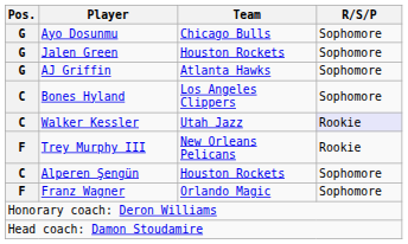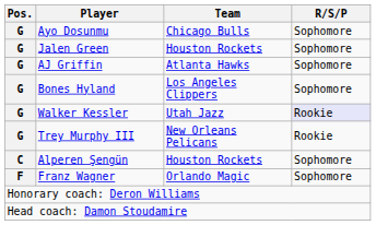 <table class="wikitable">
 <tr>
 <th>Pos.</th>
 <th style="width:150px;">Player</th>
 <th width=150>Team</th>
 <th width=90>R/S/P</th>
 </tr>
 <tr>
 <th>G</th>
 <td><a href='#'>Ayo Dosunmu</a></td>
 <td><a href='#'>Chicago Bulls</a></td>
 <td>Sophomore</td>
 </tr>
 <tr>
 <th>G</th>
 <td><a href='#'>Jalen Green</a></td>
 <td><a href='#'>Houston Rockets</a></td>
 <td>Sophomore</td>
 </tr>
 <tr>
 <th>G</th>
 <td><a href='#'>AJ Griffin</a></td>
 <td><a href='#'>Atlanta Hawks</a></td>
 <td>Sophomore</td>
 </tr>
 <tr>
-<th>C</th>
+<th>G</th>
 <td><a href='#'>Bones Hyland</a></td>
 <td><a href='#'>Los Angeles Clippers</a></td>
 <td>Sophomore</td>
 </tr>
 <tr>
-<th>C</th>
+<th>G</th>
 <td><a href='#'>Walker Kessler</a></td>
 <td><a href='#'>Utah Jazz</a></td>
 <td style="background: lavender;">Rookie</td>
 </tr>
 <tr>
-<th>F</th>
+<th>G</th>
 <td><a href='#'>Trey Murphy III</a></td>
 <td><a href='#'>New Orleans Pelicans</a></td>
 <td>Rookie</td>
 </tr>
 <tr>
 <th>C</th>
 <td><a href='#'>Alperen Şengün</a></td>
 <td><a href='#'>Houston Rockets</a></td>
 <td>Sophomore</td>
 </tr>
 <tr>
 <th>F</th>
 <td><a href='#'>Franz Wagner</a></td>
 <td><a href='#'>Orlando Magic</a></td>
 <td>Sophomore</td>
 </tr>
 <tr>
 <td colspan="5">Honorary coach: <a href='#'>Deron Williams</a></td>
 </tr>
 <tr>
 <td colspan="5">Head coach: <a href='#'>Damon Stoudamire</a></td>
 </tr>
 </table>
